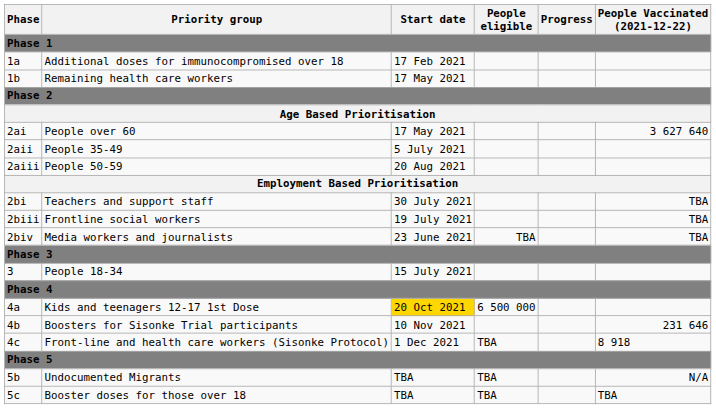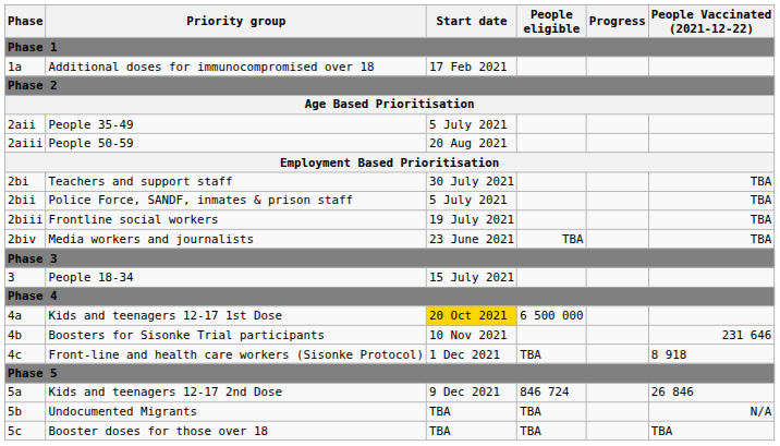 <table class="wikitable">
 <tr>
 <th>Phase</th>
 <th>Priority group</th>
 <th>Start date</th>
 <th>People<br>eligible</th>
 <th>Progress</th>
 <th>People Vaccinated<br>(2021-12-22)</th>
 </tr>
 <tr>
 <td colspan="6" bgcolor="grey"><span> <strong>Phase 1</strong></span></td>
 </tr>
 <tr>
 <td>1a</td>
 <td>Additional doses for immunocompromised over 18</td>
 <td>17 Feb 2021</td>
 <td style="text-align:right;"></td>
 <td></td>
 <td style="text-align:right;"></td>
 </tr>
 <tr>
-<td>1b</td>
-<td>Remaining health care workers</td>
-<td>17 May 2021</td>
-<td style="text-align:right;"></td>
-<td></td>
-<td style="text-align:right;"></td>
-</tr>
-<tr>
 <td colspan="6" bgcolor="grey"><span><strong>Phase 2</strong></span></td>
 </tr>
 <tr>
 <th colspan="6">Age Based Prioritisation</th>
-</tr>
-<tr>
-<td>2ai</td>
-<td>People over 60</td>
-<td>17 May 2021</td>
-<td style="text-align:right;"></td>
-<td></td>
-<td style="text-align:right;">3 627 640</td>
 </tr>
 <tr>
 <td>2aii</td>
 <td>People 35-49</td>
 <td>5 July 2021</td>
 <td style="text-align:right;"></td>
 <td></td>
 <td style="text-align:right;"></td>
 </tr>
 <tr>
 <td>2aiii</td>
 <td>People 50-59</td>
 <td>20 Aug 2021</td>
 <td style="text-align:right;"></td>
 <td></td>
 <td style="text-align:right;"></td>
 </tr>
 <tr>
 <th colspan="6">Employment Based Prioritisation</th>
 </tr>
 <tr>
 <td>2bi</td>
 <td>Teachers and support staff</td>
 <td>30 July 2021</td>
+<td style="text-align:right;"></td>
+<td></td>
+<td style="text-align:right;">TBA</td>
+</tr>
+<tr>
+<td>2bii</td>
+<td>Police Force, SANDF, inmates & prison staff</td>
+<td>5 July 2021</td>
 <td style="text-align:right;"></td>
 <td></td>
 <td style="text-align:right;">TBA</td>
 </tr>
 <tr>
 <td>2biii</td>
 <td>Frontline social workers</td>
 <td>19 July 2021</td>
 <td style="text-align:right;"></td>
 <td></td>
 <td style="text-align:right;">TBA</td>
 </tr>
 <tr>
 <td>2biv</td>
 <td>Media workers and journalists</td>
 <td>23 June 2021</td>
 <td style="text-align:right;">TBA</td>
 <td></td>
 <td style="text-align:right;">TBA</td>
 </tr>
 <tr>
 <td colspan="6" bgcolor="grey"><span><strong>Phase 3</strong></span></td>
 </tr>
 <tr>
 <td>3</td>
 <td>People 18-34</td>
 <td>15 July 2021</td>
 <td style="text-align:right;"></td>
 <td></td>
 <td style="text-align:right;"></td>
 </tr>
 <tr>
 <td colspan="6" bgcolor="grey"><span><strong>Phase 4</strong></span></td>
 </tr>
 <tr>
 <td>4a</td>
 <td>Kids and teenagers 12-17 1st Dose</td>
 <td style="background: gold;">20 Oct 2021</td>
 <td style="text-align:right;">6 500 000</td>
 <td></td>
 <td style="text-align:right;"></td>
 </tr>
 <tr>
 <td>4b</td>
 <td>Boosters for Sisonke Trial participants </td>
 <td>10 Nov 2021</td>
 <td></td>
 <td></td>
 <td style="text-align:right;">231 646</td>
 </tr>
 <tr>
 <td>4c</td>
 <td>Front-line and health care workers (Sisonke Protocol)</td>
 <td>1 Dec 2021</td>
 <td TBA>TBA</td>
 <td></td>
 <td>8 918</td>
 </tr>
 <tr>
 <td colspan="6" bgcolor="grey"><span><strong>Phase 5</strong></span></td>
 </tr>
 <tr>
+<td>5a</td>
+<td>Kids and teenagers 12-17 2nd Dose</td>
+<td>9 Dec 2021</td>
+<td>846 724</td>
+<td></td>
+<td>26 846</td>
+</tr>
+<tr>
 <td>5b</td>
 <td>Undocumented Migrants<span><strong></strong></span></td>
 <td>TBA</td>
 <td TBA>TBA</td>
 <td></td>
 <td style="text-align:right;">N/A</td>
 </tr>
 <tr>
 <td>5c</td>
 <td>Booster doses for those over 18</td>
 <td>TBA</td>
 <td TBA>TBA</td>
 <td></td>
 <td>TBA</td>
 </tr>
 </table>
